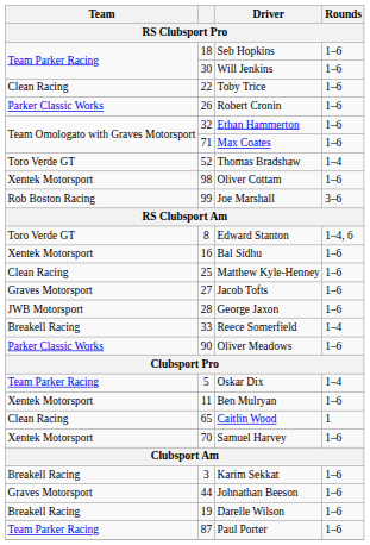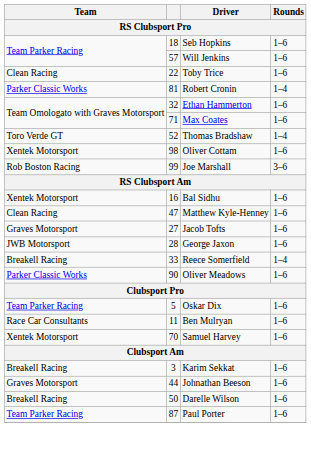 <table class="wikitable" style="font-size: 85%;">
 <tr>
 <th>Team</th>
 <th></th>
 <th>Driver</th>
 <th>Rounds</th>
 </tr>
 <tr>
 <th colspan=4>RS Clubsport Pro</th>
 </tr>
 <tr>
 <td rowspan=2><a href='#'>Team Parker Racing</a></td>
 <td align="center">18</td>
 <td> Seb Hopkins</td>
 <td>1–6</td>
 </tr>
 <tr>
-<td align="center">30</td>
+<td align="center">57</td>
 <td> Will Jenkins</td>
 <td>1–6</td>
 </tr>
 <tr>
 <td>Clean Racing</td>
 <td align="center">22</td>
 <td> Toby Trice</td>
 <td>1–6</td>
 </tr>
 <tr>
 <td><a href='#'>Parker Classic Works</a></td>
-<td align="center">26</td>
+<td align="center">81</td>
 <td> Robert Cronin</td>
-<td>1–6</td>
+<td>1–4</td>
 </tr>
 <tr>
 <td rowspan=2>Team Omologato with Graves Motorsport</td>
 <td align="center">32</td>
 <td> <a href='#'>Ethan Hammerton</a></td>
 <td>1–6</td>
 </tr>
 <tr>
 <td align="center">71</td>
 <td> <a href='#'>Max Coates</a></td>
 <td>1–6</td>
 </tr>
 <tr>
 <td>Toro Verde GT</td>
 <td align="center">52</td>
 <td> Thomas Bradshaw</td>
 <td>1–4</td>
 </tr>
 <tr>
 <td>Xentek Motorsport</td>
 <td align="center">98</td>
 <td> Oliver Cottam</td>
 <td>1–6</td>
 </tr>
 <tr>
 <td>Rob Boston Racing</td>
 <td align="center">99</td>
 <td> Joe Marshall</td>
 <td>3–6</td>
 </tr>
 <tr>
 <th colspan=4>RS Clubsport Am</th>
 </tr>
 <tr>
-<td>Toro Verde GT</td>
-<td align="center">8</td>
-<td> Edward Stanton</td>
-<td>1–4, 6</td>
-</tr>
-<tr>
 <td>Xentek Motorsport</td>
 <td align="center">16</td>
 <td> Bal Sidhu</td>
 <td>1–6</td>
 </tr>
 <tr>
 <td>Clean Racing</td>
-<td align="center">25</td>
+<td align="center">47</td>
 <td> Matthew Kyle-Henney</td>
 <td>1–6</td>
 </tr>
 <tr>
 <td>Graves Motorsport</td>
 <td align="center">27</td>
 <td> Jacob Tofts</td>
 <td>1–6</td>
 </tr>
 <tr>
 <td>JWB Motorsport</td>
 <td align="center">28</td>
 <td> George Jaxon</td>
 <td>1–6</td>
 </tr>
 <tr>
 <td>Breakell Racing</td>
 <td align="center">33</td>
 <td> Reece Somerfield</td>
 <td>1–4</td>
 </tr>
 <tr>
 <td><a href='#'>Parker Classic Works</a></td>
 <td align="center">90</td>
 <td> Oliver Meadows</td>
 <td>1–6</td>
 </tr>
 <tr>
 <th colspan=4>Clubsport Pro</th>
 </tr>
 <tr>
 <td><a href='#'>Team Parker Racing</a></td>
 <td align="center">5</td>
 <td> Oskar Dix</td>
-<td>1–4</td>
+<td>1–6</td>
 </tr>
 <tr>
-<td>Xentek Motorsport</td>
+<td>Race Car Consultants</td>
 <td align="center">11</td>
 <td> Ben Mulryan</td>
 <td>1–6</td>
-</tr>
-<tr>
-<td>Clean Racing</td>
-<td align="center">65</td>
-<td> <a href='#'>Caitlin Wood</a></td>
-<td>1</td>
 </tr>
 <tr>
 <td>Xentek Motorsport</td>
 <td align="center">70</td>
 <td> Samuel Harvey</td>
 <td>1–6</td>
 </tr>
 <tr>
 <th colspan=4>Clubsport Am</th>
 </tr>
 <tr>
 <td>Breakell Racing</td>
 <td align="center">3</td>
 <td> Karim Sekkat</td>
 <td>1–6</td>
 </tr>
 <tr>
 <td>Graves Motorsport</td>
 <td align="center">44</td>
 <td> Johnathan Beeson</td>
 <td>1–6</td>
 </tr>
 <tr>
 <td>Breakell Racing</td>
-<td align="center">19</td>
+<td align="center">50</td>
 <td> Darelle Wilson</td>
 <td>1–6</td>
 </tr>
 <tr>
 <td><a href='#'>Team Parker Racing</a></td>
 <td align="center">87</td>
 <td> Paul Porter</td>
 <td>1–6</td>
 </tr>
 <tr>
 </tr>
 </table>
